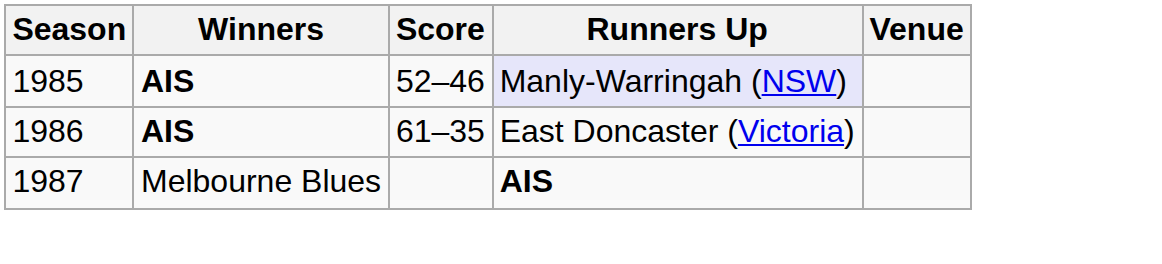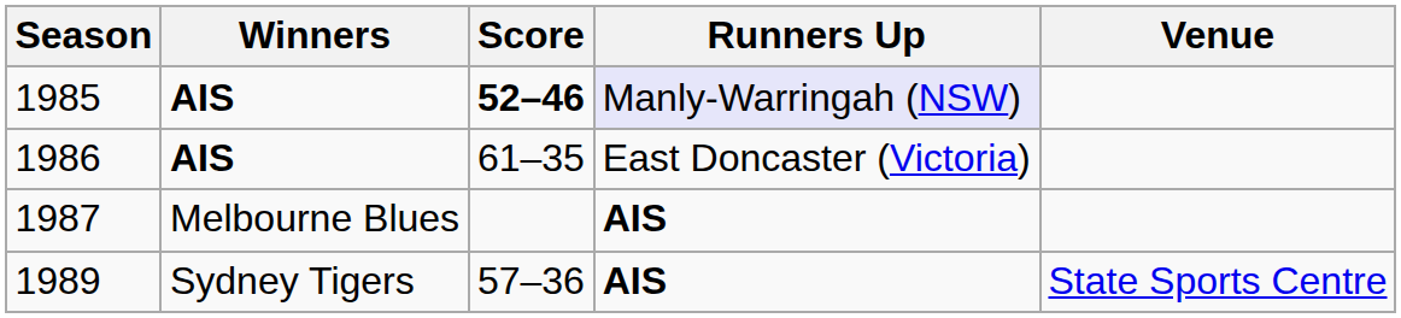 <table class="wikitable collapsible">
 <tr>
 <th>Season</th>
 <th>Winners</th>
 <th>Score</th>
 <th>Runners Up</th>
 <th>Venue</th>
 </tr>
 <tr>
 <td>1985 </td>
 <td><strong>AIS</strong></td>
-<td>52–46</td>
+<td><strong>52–46</strong></td>
 <td style="background: lavender;">Manly-Warringah (<a href='#'>NSW</a>)</td>
 <td></td>
 </tr>
 <tr>
 <td>1986 </td>
 <td><strong>AIS</strong></td>
 <td>61–35</td>
 <td>East Doncaster (<a href='#'>Victoria</a>)</td>
 <td></td>
 </tr>
 <tr>
 <td>1987 </td>
 <td>Melbourne Blues</td>
 <td></td>
 <td><strong>AIS</strong></td>
 <td></td>
 </tr>
 <tr>
+<td>1989 </td>
+<td>Sydney Tigers</td>
+<td>57–36</td>
+<td><strong>AIS</strong></td>
+<td><a href='#'>State Sports Centre</a></td>
+</tr>
+<tr>
 </tr>
 </table>
